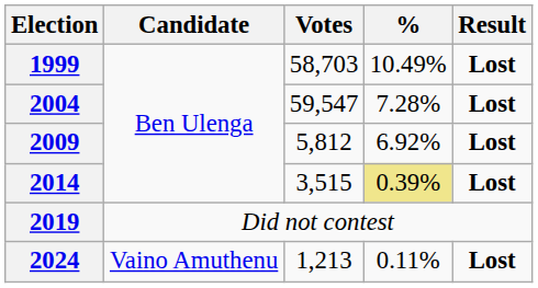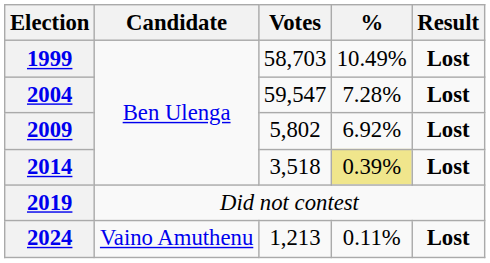 <table class="wikitable" style="text-align:center">
 <tr>
 <th>Election</th>
 <th>Candidate</th>
 <th><strong>Votes</strong></th>
 <th><strong>%</strong></th>
 <th>Result</th>
 </tr>
 <tr>
 <th><a href='#'>1999</a></th>
 <td rowspan="4"><a href='#'>Ben Ulenga</a></td>
 <td>58,703</td>
 <td>10.49%</td>
 <td><strong>Lost</strong> </td>
 </tr>
 <tr>
 <th><a href='#'>2004</a></th>
 <td>59,547</td>
 <td>7.28%</td>
 <td><strong>Lost</strong> </td>
 </tr>
 <tr>
 <th><a href='#'>2009</a></th>
-<td>5,812</td>
+<td>5,802</td>
 <td>6.92%</td>
 <td><strong>Lost</strong> </td>
 </tr>
 <tr>
 <th><a href='#'>2014</a></th>
-<td>3,515</td>
+<td>3,518</td>
 <td style="background: khaki;">0.39%</td>
 <td><strong>Lost</strong> </td>
 </tr>
 <tr>
 <th><a href='#'>2019</a></th>
 <td colspan="4"><em>Did not contest</em></td>
 </tr>
 <tr>
 <th><a href='#'>2024</a></th>
 <td><a href='#'>Vaino Amuthenu</a></td>
 <td>1,213</td>
 <td>0.11%</td>
 <td><strong>Lost</strong> </td>
 </tr>
 </table>
